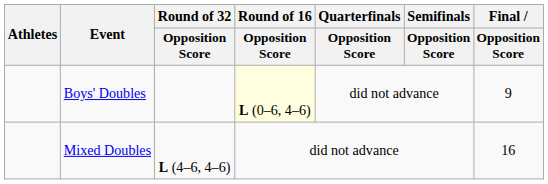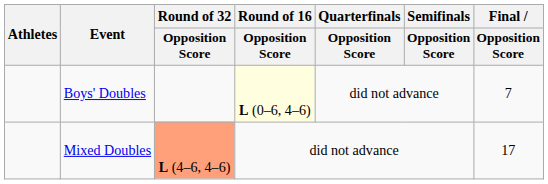 <table class=wikitable style="font-size:90%">
 <tr>
 <th rowspan="2">Athletes</th>
 <th rowspan="2">Event</th>
 <th>Round of 32</th>
 <th>Round of 16</th>
 <th>Quarterfinals</th>
 <th>Semifinals</th>
 <th>Final / </th>
 </tr>
 <tr style="font-size:95%">
 <th>Opposition<br>Score</th>
 <th>Opposition<br>Score</th>
 <th>Opposition<br>Score</th>
 <th>Opposition<br>Score</th>
 <th>Opposition<br>Score</th>
 </tr>
 <tr align=center>
 <td align=left><br></td>
 <td align=left><a href='#'>Boys' Doubles</a></td>
 <td></td>
 <td style="background: lightyellow;"><br><br><strong>L</strong> (0–6, 4–6)</td>
 <td colspan=2>did not advance</td>
-<td>9</td>
+<td>7</td>
 </tr>
 <tr align=center>
 <td align=left><br></td>
 <td align=left><a href='#'>Mixed Doubles</a></td>
-<td><br><br><strong>L</strong> (4–6, 4–6)</td>
+<td style="background: lightsalmon;"><br><br><strong>L</strong> (4–6, 4–6)</td>
 <td colspan=3>did not advance</td>
-<td>16</td>
+<td>17</td>
 </tr>
 </table>
